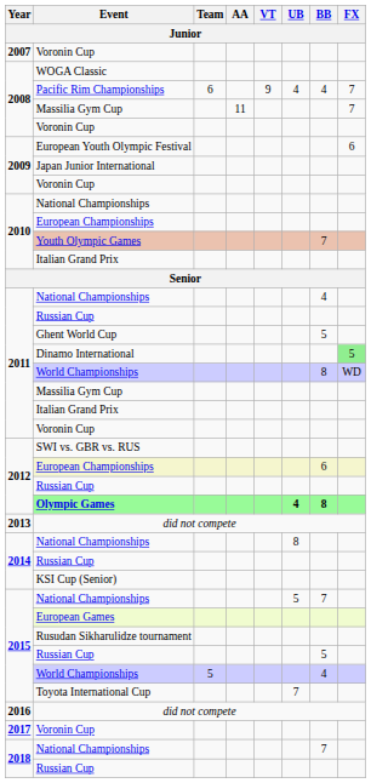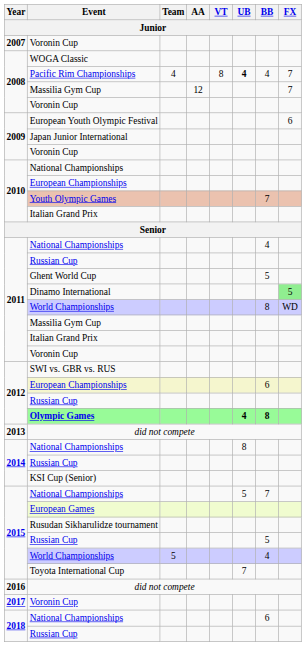 <table class="wikitable" style="text-align:center; font-size:95%;">
 <tr>
 <th align=center>Year</th>
 <th align=center>Event</th>
 <th style="width:30px;">Team</th>
 <th style="width:30px;">AA</th>
 <th style="width:30px;"><a href='#'>VT</a></th>
 <th style="width:30px;"><a href='#'>UB</a></th>
 <th style="width:30px;"><a href='#'>BB</a></th>
 <th style="width:30px;"><a href='#'>FX</a></th>
 </tr>
 <tr>
 <th colspan="8"><strong>Junior</strong></th>
 </tr>
 <tr>
 <td rowspan="1"><strong>2007</strong></td>
 <td align=left>Voronin Cup</td>
 <td></td>
 <td></td>
 <td></td>
 <td></td>
 <td></td>
 <td></td>
 </tr>
 <tr>
 <td rowspan="4"><strong>2008</strong></td>
 <td align=left>WOGA Classic</td>
 <td></td>
 <td></td>
 <td></td>
 <td></td>
 <td></td>
 <td></td>
 </tr>
 <tr>
 <td align=left><a href='#'>Pacific Rim Championships</a></td>
-<td>6</td>
+<td>4</td>
 <td></td>
-<td>9</td>
-<td>4</td>
+<td>8</td>
+<td><strong>4</strong></td>
 <td>4</td>
 <td>7</td>
 </tr>
 <tr>
 <td align=left>Massilia Gym Cup</td>
 <td></td>
-<td>11</td>
+<td>12</td>
 <td></td>
 <td></td>
 <td></td>
 <td>7</td>
 </tr>
 <tr>
 <td align=left>Voronin Cup</td>
 <td></td>
 <td></td>
 <td></td>
 <td></td>
 <td></td>
 <td></td>
 </tr>
 <tr>
 <td rowspan="3"><strong>2009</strong></td>
 <td align=left>European Youth Olympic Festival</td>
 <td></td>
 <td></td>
 <td></td>
 <td></td>
 <td></td>
 <td>6</td>
 </tr>
 <tr>
 <td align=left>Japan Junior International</td>
 <td></td>
 <td></td>
 <td></td>
 <td></td>
 <td></td>
 <td></td>
 </tr>
 <tr>
 <td align=left>Voronin Cup</td>
 <td></td>
 <td></td>
 <td></td>
 <td></td>
 <td></td>
 <td></td>
 </tr>
 <tr>
 <td rowspan="4"><strong>2010</strong></td>
 <td align=left>National Championships</td>
 <td></td>
 <td></td>
 <td></td>
 <td></td>
 <td></td>
 <td></td>
 </tr>
 <tr>
 <td align=left><a href='#'>European Championships</a></td>
 <td></td>
 <td></td>
 <td></td>
 <td></td>
 <td></td>
 <td></td>
 </tr>
 <tr bgcolor=#EBC2AF>
 <td align=left><a href='#'>Youth Olympic Games</a></td>
 <td></td>
 <td></td>
 <td></td>
 <td></td>
 <td>7</td>
 <td></td>
 </tr>
 <tr>
 <td align=left>Italian Grand Prix</td>
 <td></td>
 <td></td>
 <td></td>
 <td></td>
 <td></td>
 <td></td>
 </tr>
 <tr>
 <th colspan="8"><strong>Senior</strong></th>
 </tr>
 <tr>
 <td rowspan="8"><strong>2011</strong></td>
 <td align=left><a href='#'>National Championships</a></td>
 <td></td>
 <td></td>
 <td></td>
 <td></td>
 <td>4</td>
 <td></td>
 </tr>
 <tr>
 <td align=left><a href='#'>Russian Cup</a></td>
 <td></td>
 <td></td>
 <td></td>
 <td></td>
 <td></td>
 <td></td>
 </tr>
 <tr>
 <td align=left>Ghent World Cup</td>
 <td></td>
 <td></td>
 <td></td>
 <td></td>
 <td>5</td>
 <td></td>
 </tr>
 <tr>
 <td align=left>Dinamo International</td>
 <td></td>
 <td></td>
 <td></td>
 <td></td>
 <td></td>
 <td style="background: lightgreen;">5</td>
 </tr>
 <tr bgcolor=#CCCCFF>
 <td align=left><a href='#'>World Championships</a></td>
 <td></td>
 <td></td>
 <td></td>
 <td></td>
 <td>8</td>
 <td>WD</td>
 </tr>
 <tr>
 <td align=left>Massilia Gym Cup</td>
 <td></td>
 <td></td>
 <td></td>
 <td></td>
 <td></td>
 <td></td>
 </tr>
 <tr>
 <td align=left>Italian Grand Prix</td>
 <td></td>
 <td></td>
 <td></td>
 <td></td>
 <td></td>
 <td></td>
 </tr>
 <tr>
 <td align=left>Voronin Cup</td>
 <td></td>
 <td></td>
 <td></td>
 <td></td>
 <td></td>
 <td></td>
 </tr>
 <tr>
 <td rowspan="4"><strong>2012</strong></td>
 <td align=left>SWI vs. GBR vs. RUS</td>
 <td></td>
 <td></td>
 <td></td>
 <td></td>
 <td></td>
 <td></td>
 </tr>
 <tr bgcolor=#F5F6CE>
 <td align=left><a href='#'>European Championships</a></td>
 <td></td>
 <td></td>
 <td></td>
 <td></td>
 <td>6</td>
 <td></td>
 </tr>
 <tr>
 <td align=left><a href='#'>Russian Cup</a></td>
 <td></td>
 <td></td>
 <td></td>
 <td></td>
 <td></td>
 <td></td>
 </tr>
 <tr bgcolor=98FB98>
 <td align=left><strong><a href='#'>Olympic Games</a></strong></td>
 <td></td>
 <td></td>
 <td></td>
 <td><strong>4</strong></td>
 <td><strong>8</strong></td>
 <td></td>
 </tr>
 <tr>
 <td rowspan="1"><strong>2013</strong></td>
 <td colspan=7><em>did not compete</em></td>
 </tr>
 <tr>
 <td rowspan="3"><strong><a href='#'>2014</a></strong></td>
 <td align=left><a href='#'>National Championships</a></td>
 <td></td>
 <td></td>
 <td></td>
 <td>8</td>
 <td></td>
 <td></td>
 </tr>
 <tr>
 <td align=left><a href='#'>Russian Cup</a></td>
 <td></td>
 <td></td>
 <td></td>
 <td></td>
 <td></td>
 <td></td>
 </tr>
 <tr>
 <td align=left>KSI Cup (Senior)</td>
 <td></td>
 <td></td>
 <td></td>
 <td></td>
 <td></td>
 <td></td>
 </tr>
 <tr>
 <td rowspan="6"><strong><a href='#'>2015</a></strong></td>
 <td align=left><a href='#'>National Championships</a></td>
 <td></td>
 <td></td>
 <td></td>
 <td>5</td>
 <td>7</td>
 <td></td>
 </tr>
 <tr bgcolor=#f0fccf>
 <td align=left><a href='#'>European Games</a></td>
 <td></td>
 <td></td>
 <td></td>
 <td></td>
 <td></td>
 <td></td>
 </tr>
 <tr>
 <td align=left>Rusudan Sikharulidze tournament</td>
 <td></td>
 <td></td>
 <td></td>
 <td></td>
 <td></td>
 <td></td>
 </tr>
 <tr>
 <td align=left><a href='#'>Russian Cup</a></td>
 <td></td>
 <td></td>
 <td></td>
 <td></td>
 <td>5</td>
 <td></td>
 </tr>
 <tr bgcolor=#CCCCFF>
 <td align=left><a href='#'>World Championships</a></td>
 <td>5</td>
 <td></td>
 <td></td>
 <td></td>
 <td>4</td>
 <td></td>
 </tr>
 <tr>
 <td align=left>Toyota International Cup</td>
 <td></td>
 <td></td>
 <td></td>
 <td>7</td>
 <td></td>
 <td></td>
 </tr>
 <tr>
 <td rowspan="1"><strong>2016</strong></td>
 <td colspan=7><em>did not compete</em></td>
 </tr>
 <tr>
 <td rowspan="1"><strong><a href='#'>2017</a></strong></td>
 <td align=left><a href='#'>Voronin Cup</a></td>
 <td></td>
 <td></td>
 <td></td>
 <td></td>
 <td></td>
 <td></td>
 </tr>
 <tr>
 <td rowspan="2"><strong><a href='#'>2018</a></strong></td>
 <td align=left><a href='#'>National Championships</a></td>
 <td></td>
 <td></td>
 <td></td>
 <td></td>
-<td>7</td>
+<td>6</td>
 <td></td>
 </tr>
 <tr>
 <td align=left><a href='#'>Russian Cup</a></td>
 <td></td>
 <td></td>
 <td></td>
 <td></td>
 <td></td>
 <td></td>
 </tr>
 </table>
